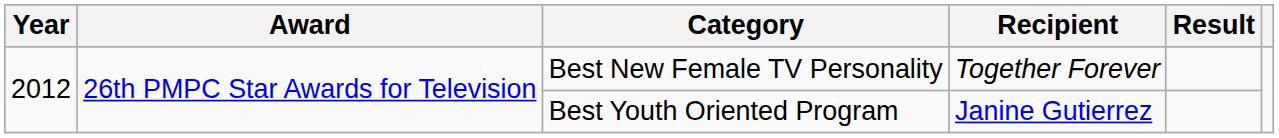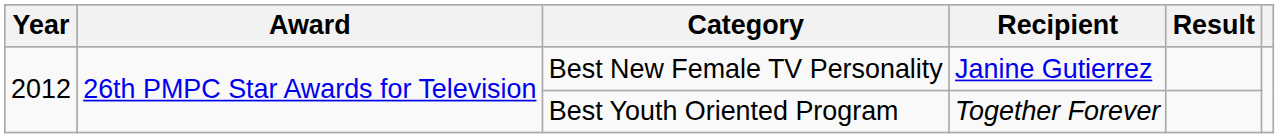 <table class="wikitable">
 <tr>
 <th>Year</th>
 <th>Award</th>
 <th>Category</th>
 <th>Recipient</th>
 <th>Result</th>
 <th></th>
 </tr>
 <tr>
 <td rowspan=2>2012</td>
 <td rowspan=2><a href='#'>26th PMPC Star Awards for Television</a></td>
 <td>Best New Female TV Personality</td>
-<td><em>Together Forever</em></td>
+<td><a href='#'>Janine Gutierrez</a></td>
 <td></td>
 <td rowspan=2></td>
 </tr>
 <tr>
 <td>Best Youth Oriented Program</td>
-<td><a href='#'>Janine Gutierrez</a></td>
+<td><em>Together Forever</em></td>
 <td></td>
 </tr>
 </table>
